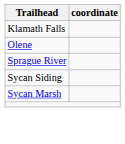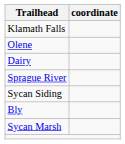 <table class="wikitable" align="right">
 <tr>
 <th>Trailhead</th>
 <th>coordinate</th>
 </tr>
 <tr>
 <td>Klamath Falls</td>
 <td></td>
 </tr>
 <tr>
 <td><a href='#'>Olene</a></td>
 <td></td>
 </tr>
 <tr>
+<td><a href='#'>Dairy</a></td>
+<td></td>
+</tr>
+<tr>
 <td><a href='#'>Sprague River</a></td>
 <td></td>
 </tr>
 <tr>
 <td>Sycan Siding</td>
+<td></td>
+</tr>
+<tr>
+<td><a href='#'>Bly</a></td>
 <td></td>
 </tr>
 <tr>
 <td><a href='#'>Sycan Marsh</a></td>
 <td></td>
 </tr>
 <tr>
 <td colspan=2></td>
 </tr>
 </table>
